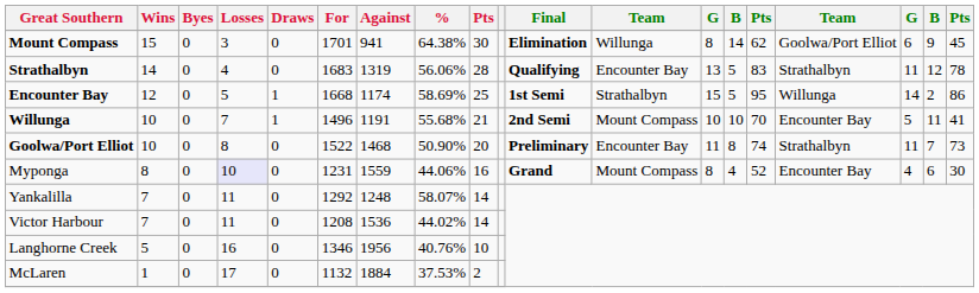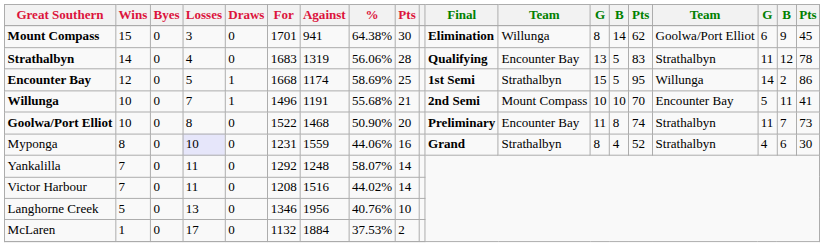 <table style="font-size: 85%; text-align: left;" class="wikitable">
 <tr>
 <th style="color:crimson">Great Southern</th>
 <th style="color:crimson">Wins</th>
 <th style="color:crimson">Byes</th>
 <th style="color:crimson">Losses</th>
 <th style="color:crimson">Draws</th>
 <th style="color:crimson">For</th>
 <th style="color:crimson">Against</th>
 <th style="color:crimson">%</th>
 <th style="color:crimson">Pts</th>
 <th></th>
 <th style="color:green">Final</th>
 <th style="color:green">Team</th>
 <th style="color:green">G</th>
 <th style="color:green">B</th>
 <th style="color:green">Pts</th>
 <th style="color:green">Team</th>
 <th style="color:green">G</th>
 <th style="color:green">B</th>
 <th style="color:green">Pts</th>
 </tr>
 <tr>
 </tr>
 <tr>
 </tr>
 <tr>
 <td><strong>	Mount Compass	</strong></td>
 <td>15</td>
 <td>0</td>
 <td>3</td>
 <td>0</td>
 <td>1701</td>
 <td>941</td>
 <td>64.38%</td>
 <td>30</td>
 <td></td>
 <td><strong>Elimination</strong></td>
 <td>Willunga</td>
 <td>8</td>
 <td>14</td>
 <td>62</td>
 <td>Goolwa/Port Elliot</td>
 <td>6</td>
 <td>9</td>
 <td>45</td>
 </tr>
 <tr>
 <td><strong>	Strathalbyn	</strong></td>
 <td>14</td>
 <td>0</td>
 <td>4</td>
 <td>0</td>
 <td>1683</td>
 <td>1319</td>
 <td>56.06%</td>
 <td>28</td>
 <td></td>
 <td><strong>Qualifying</strong></td>
 <td>Encounter Bay</td>
 <td>13</td>
 <td>5</td>
 <td>83</td>
 <td>Strathalbyn</td>
 <td>11</td>
 <td>12</td>
 <td>78</td>
 </tr>
 <tr>
 <td><strong>	Encounter Bay	</strong></td>
 <td>12</td>
 <td>0</td>
 <td>5</td>
 <td>1</td>
 <td>1668</td>
 <td>1174</td>
 <td>58.69%</td>
 <td>25</td>
 <td></td>
 <td><strong>1st Semi</strong></td>
 <td>Strathalbyn</td>
 <td>15</td>
 <td>5</td>
 <td>95</td>
 <td>Willunga</td>
 <td>14</td>
 <td>2</td>
 <td>86</td>
 </tr>
 <tr>
 <td><strong>	Willunga	</strong></td>
 <td>10</td>
 <td>0</td>
 <td>7</td>
 <td>1</td>
 <td>1496</td>
 <td>1191</td>
 <td>55.68%</td>
 <td>21</td>
 <td></td>
 <td><strong>2nd Semi</strong></td>
 <td>Mount Compass</td>
 <td>10</td>
 <td>10</td>
 <td>70</td>
 <td>Encounter Bay</td>
 <td>5</td>
 <td>11</td>
 <td>41</td>
 </tr>
 <tr ||>
 <td><strong>	Goolwa/Port Elliot	</strong></td>
 <td>10</td>
 <td>0</td>
 <td>8</td>
 <td>0</td>
 <td>1522</td>
 <td>1468</td>
 <td>50.90%</td>
 <td>20</td>
 <td></td>
 <td><strong>Preliminary</strong></td>
 <td>Encounter Bay</td>
 <td>11</td>
 <td>8</td>
 <td>74</td>
 <td>Strathalbyn</td>
 <td>11</td>
 <td>7</td>
 <td>73</td>
 </tr>
 <tr>
 <td>Myponga</td>
 <td>8</td>
 <td>0</td>
 <td style="background: lavender;">10</td>
 <td>0</td>
 <td>1231</td>
 <td>1559</td>
 <td>44.06%</td>
 <td>16</td>
 <td></td>
 <td><strong>Grand</strong></td>
-<td>Mount Compass</td>
+<td>Strathalbyn</td>
 <td>8</td>
 <td>4</td>
 <td>52</td>
-<td>Encounter Bay</td>
+<td>Strathalbyn</td>
 <td>4</td>
 <td>6</td>
 <td>30</td>
 </tr>
 <tr>
 <td>Yankalilla</td>
 <td>7</td>
 <td>0</td>
 <td>11</td>
 <td>0</td>
 <td>1292</td>
 <td>1248</td>
 <td>58.07%</td>
 <td>14</td>
 <td></td>
 </tr>
 <tr>
 <td>Victor Harbour</td>
 <td>7</td>
 <td>0</td>
 <td>11</td>
 <td>0</td>
 <td>1208</td>
-<td>1536</td>
+<td>1516</td>
 <td>44.02%</td>
 <td>14</td>
 <td></td>
 </tr>
 <tr>
 <td>Langhorne Creek</td>
 <td>5</td>
 <td>0</td>
-<td>16</td>
+<td>13</td>
 <td>0</td>
 <td>1346</td>
 <td>1956</td>
 <td>40.76%</td>
 <td>10</td>
 <td></td>
 </tr>
 <tr>
 <td>McLaren</td>
 <td>1</td>
 <td>0</td>
 <td>17</td>
 <td>0</td>
 <td>1132</td>
 <td>1884</td>
 <td>37.53%</td>
 <td>2</td>
 <td></td>
 </tr>
 <tr>
 </tr>
 </table>
